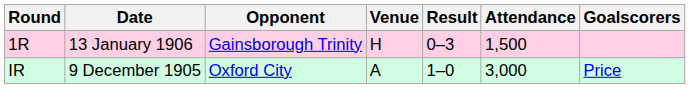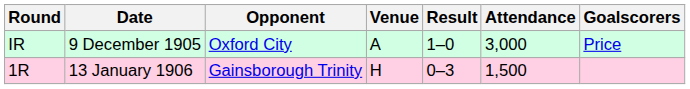 <table class="wikitable">
 <tr>
 <th>Round</th>
 <th>Date</th>
 <th>Opponent</th>
 <th>Venue</th>
 <th>Result</th>
 <th>Attendance</th>
 <th>Goalscorers</th>
 </tr>
+<tr style="background-color: #d0ffe3;">
+<td>IR</td>
+<td>9 December 1905</td>
+<td><a href='#'>Oxford City</a></td>
+<td>A</td>
+<td>1–0</td>
+<td>3,000</td>
+<td><a href='#'>Price</a></td>
+</tr>
 <tr style="background-color: #ffd0e3;">
 <td>1R</td>
 <td>13 January 1906</td>
 <td><a href='#'>Gainsborough Trinity</a></td>
 <td>H</td>
 <td>0–3</td>
 <td>1,500</td>
 <td></td>
 </tr>
-<tr style="background-color: #d0ffe3;">
-<td>IR</td>
-<td>9 December 1905</td>
-<td><a href='#'>Oxford City</a></td>
-<td>A</td>
-<td>1–0</td>
-<td>3,000</td>
-<td><a href='#'>Price</a></td>
-</tr>
 </table>
